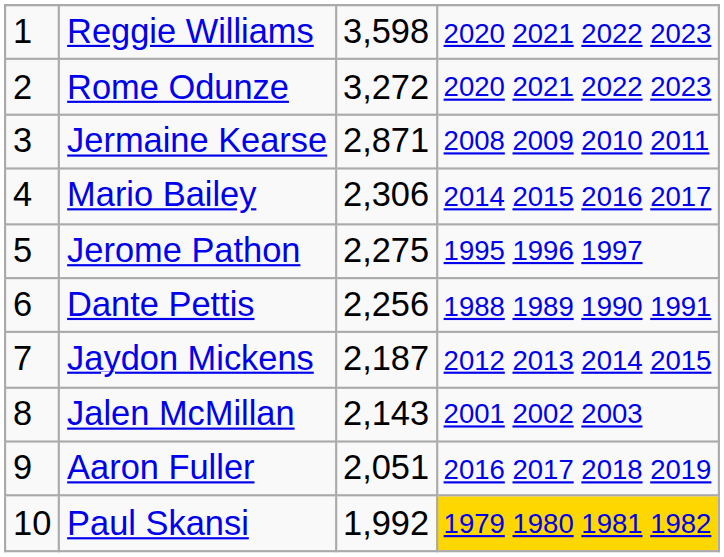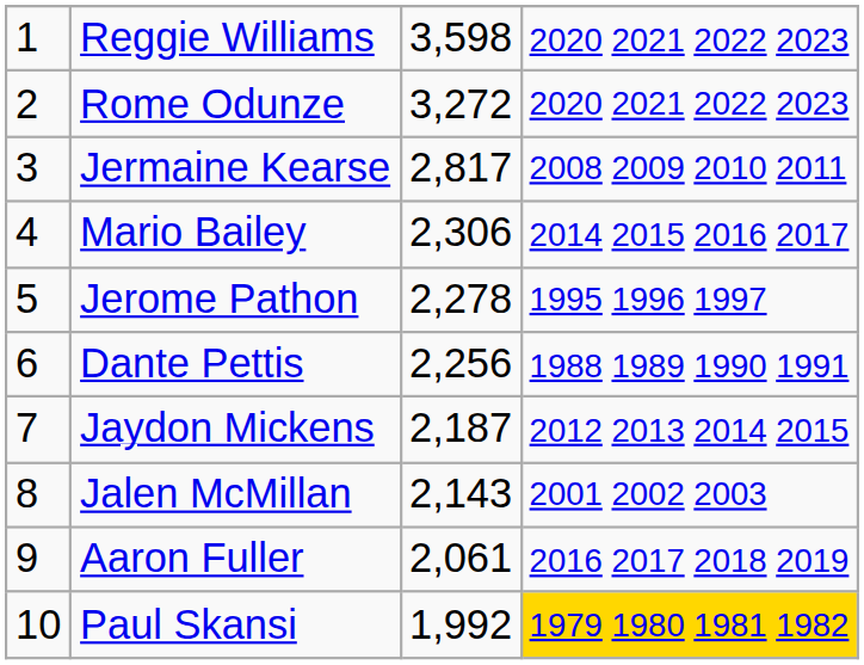 <table class="wikitable">
 <tr>
 </tr>
 <tr>
 <td>1</td>
 <td><a href='#'>Reggie Williams</a></td>
 <td>3,598</td>
 <td style="font-size:80%;"><a href='#'>2020</a> <a href='#'>2021</a> <a href='#'>2022</a> <a href='#'>2023</a></td>
 </tr>
 <tr>
 <td>2</td>
 <td><a href='#'>Rome Odunze</a></td>
 <td>3,272</td>
 <td style="font-size:80%;"><a href='#'>2020</a> <a href='#'>2021</a> <a href='#'>2022</a> <a href='#'>2023</a></td>
 </tr>
 <tr>
 <td>3</td>
 <td><a href='#'>Jermaine Kearse</a></td>
-<td>2,871</td>
+<td>2,817</td>
 <td style="font-size:80%;"><a href='#'>2008</a> <a href='#'>2009</a> <a href='#'>2010</a> <a href='#'>2011</a></td>
 </tr>
 <tr>
 <td>4</td>
 <td><a href='#'>Mario Bailey</a></td>
 <td>2,306</td>
 <td style="font-size:80%;"><a href='#'>2014</a> <a href='#'>2015</a> <a href='#'>2016</a> <a href='#'>2017</a></td>
 </tr>
 <tr>
 <td>5</td>
 <td><a href='#'>Jerome Pathon</a></td>
-<td>2,275</td>
+<td>2,278</td>
 <td style="font-size:80%;"><a href='#'>1995</a> <a href='#'>1996</a> <a href='#'>1997</a></td>
 </tr>
 <tr>
 <td>6</td>
 <td><a href='#'>Dante Pettis</a></td>
 <td>2,256</td>
 <td style="font-size:80%;"><a href='#'>1988</a> <a href='#'>1989</a> <a href='#'>1990</a> <a href='#'>1991</a></td>
 </tr>
 <tr>
 <td>7</td>
 <td><a href='#'>Jaydon Mickens</a></td>
 <td>2,187</td>
 <td style="font-size:80%;"><a href='#'>2012</a> <a href='#'>2013</a> <a href='#'>2014</a> <a href='#'>2015</a></td>
 </tr>
 <tr>
 <td>8</td>
 <td><a href='#'>Jalen McMillan</a></td>
 <td>2,143</td>
 <td style="font-size:80%;"><a href='#'>2001</a> <a href='#'>2002</a> <a href='#'>2003</a></td>
 </tr>
 <tr>
 <td>9</td>
 <td><a href='#'>Aaron Fuller</a></td>
-<td>2,051</td>
+<td>2,061</td>
 <td style="font-size:80%;"><a href='#'>2016</a> <a href='#'>2017</a> <a href='#'>2018</a> <a href='#'>2019</a></td>
 </tr>
 <tr>
 <td>10</td>
 <td><a href='#'>Paul Skansi</a></td>
 <td>1,992</td>
 <td style="background: gold; font-size:80%;"><a href='#'>1979</a> <a href='#'>1980</a> <a href='#'>1981</a> <a href='#'>1982</a></td>
 </tr>
 </table>
